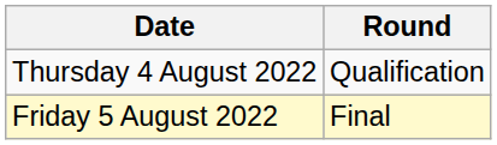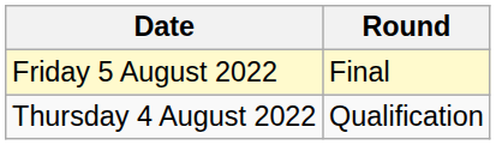 <table class = "wikitable">
 <tr>
 <th>Date</th>
 <th>Round</th>
 </tr>
 <tr>
+<td style=background:lemonchiffon>Friday 5 August 2022</td>
+<td style=background:lemonchiffon>Final</td>
+</tr>
+<tr>
 <td>Thursday 4 August 2022</td>
 <td>Qualification</td>
 </tr>
-<tr>
-<td style=background:lemonchiffon>Friday 5 August 2022</td>
-<td style=background:lemonchiffon>Final</td>
-</tr>
 </table>
